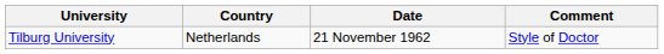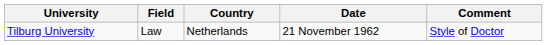 <table class="wikitable" style="width:60%;">
 <tr>
 <th>University</th>
+<th>Field</th>
 <th>Country</th>
 <th>Date</th>
 <th>Comment</th>
 </tr>
 <tr>
 <td><a href='#'>Tilburg University</a></td>
+<td>Law</td>
 <td>Netherlands</td>
 <td>21 November 1962</td>
 <td><a href='#'>Style</a> of <a href='#'>Doctor</a></td>
 </tr>
 </table>
